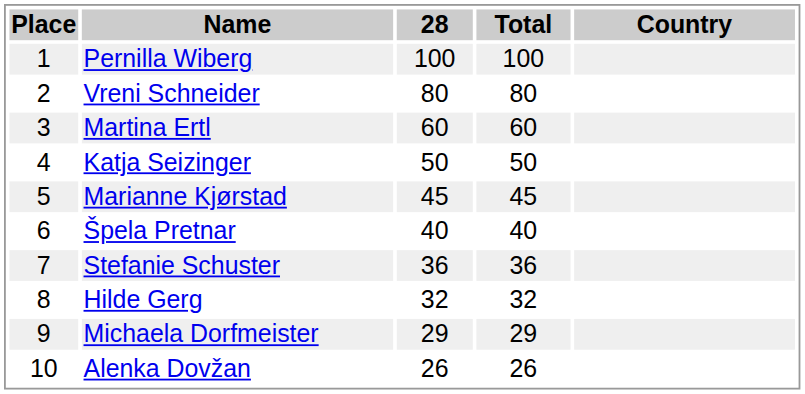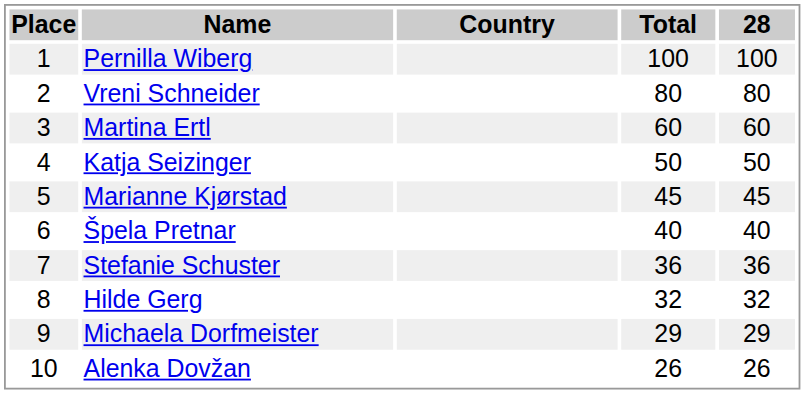 <table border="0" style="border: 1px solid #999; background-color:#FFFFFF; text-align:center; font-size:86%; line-height:15px;">
 <tr align="center" bgcolor="#CCCCCC">
 <th width=35>Place</th>
 <th width=170>Name</th>
+<th width=120>Country</th>
+<th width=50>Total</th>
 <th width=40>28</th>
-<th width=50>Total</th>
-<th width=120>Country</th>
 </tr>
 <tr bgcolor="#EFEFEF">
 <td>1</td>
 <td align="left"><a href='#'>Pernilla Wiberg</a></td>
+<td align="left"></td>
 <td>100</td>
 <td>100</td>
-<td align="left"></td>
 </tr>
 <tr>
 <td>2</td>
 <td align="left"><a href='#'>Vreni Schneider</a></td>
+<td align="left"></td>
 <td>80</td>
 <td>80</td>
-<td align="left"></td>
 </tr>
 <tr bgcolor="#EFEFEF">
 <td>3</td>
 <td align="left"><a href='#'>Martina Ertl</a></td>
+<td align="left"></td>
 <td>60</td>
 <td>60</td>
-<td align="left"></td>
 </tr>
 <tr>
 <td>4</td>
 <td align="left"><a href='#'>Katja Seizinger</a></td>
+<td align="left"></td>
 <td>50</td>
 <td>50</td>
-<td align="left"></td>
 </tr>
 <tr bgcolor="#EFEFEF">
 <td>5</td>
 <td align="left"><a href='#'>Marianne Kjørstad</a></td>
+<td align="left"></td>
 <td>45</td>
 <td>45</td>
-<td align="left"></td>
 </tr>
 <tr>
 <td>6</td>
 <td align="left"><a href='#'>Špela Pretnar</a></td>
+<td align="left"></td>
 <td>40</td>
 <td>40</td>
-<td align="left"></td>
 </tr>
 <tr bgcolor="#EFEFEF">
 <td>7</td>
 <td align="left"><a href='#'>Stefanie Schuster</a></td>
+<td align="left"></td>
 <td>36</td>
 <td>36</td>
-<td align="left"></td>
 </tr>
 <tr>
 <td>8</td>
 <td align="left"><a href='#'>Hilde Gerg</a></td>
+<td align="left"></td>
 <td>32</td>
 <td>32</td>
-<td align="left"></td>
 </tr>
 <tr bgcolor="#EFEFEF">
 <td>9</td>
 <td align="left"><a href='#'>Michaela Dorfmeister</a></td>
+<td align="left"></td>
 <td>29</td>
 <td>29</td>
-<td align="left"></td>
 </tr>
 <tr>
 <td>10</td>
 <td align="left"><a href='#'>Alenka Dovžan</a></td>
+<td align="left"></td>
 <td>26</td>
 <td>26</td>
-<td align="left"></td>
 </tr>
 </table>
